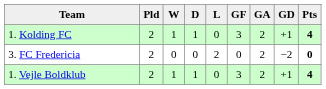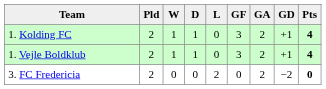 <table style=border-collapse:collapse border=1 cellspacing=0 cellpadding=5>
 <tr align=center bgcolor=#efefef>
 <th width=185>Team</th>
 <th width=20>Pld</th>
 <th width=20>W</th>
 <th width=20>D</th>
 <th width=20>L</th>
 <th width=20>GF</th>
 <th width=20>GA</th>
 <th width=20>GD</th>
 <th width=20>Pts</th>
 </tr>
 <tr align=center bgcolor=ccffcc>
 <td align=left>1. <a href='#'>Kolding FC</a></td>
 <td>2</td>
 <td>1</td>
 <td>1</td>
 <td>0</td>
 <td>3</td>
 <td>2</td>
 <td>+1</td>
 <td><strong>4</strong></td>
 </tr>
+<tr align=center bgcolor=ccffcc>
+<td align=left>1. <a href='#'>Vejle Boldklub</a></td>
+<td>2</td>
+<td>1</td>
+<td>1</td>
+<td>0</td>
+<td>3</td>
+<td>2</td>
+<td>+1</td>
+<td><strong>4</strong></td>
+</tr>
 <tr align=center>
 <td align=left>3. <a href='#'>FC Fredericia</a></td>
 <td>2</td>
 <td>0</td>
 <td>0</td>
 <td>2</td>
 <td>0</td>
 <td>2</td>
 <td>−2</td>
 <td><strong>0</strong></td>
 </tr>
-<tr align=center bgcolor=ccffcc>
-<td align=left>1. <a href='#'>Vejle Boldklub</a></td>
-<td>2</td>
-<td>1</td>
-<td>1</td>
-<td>0</td>
-<td>3</td>
-<td>2</td>
-<td>+1</td>
-<td><strong>4</strong></td>
-</tr>
 </table>
